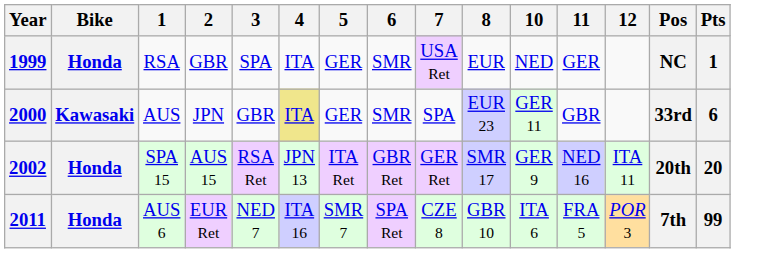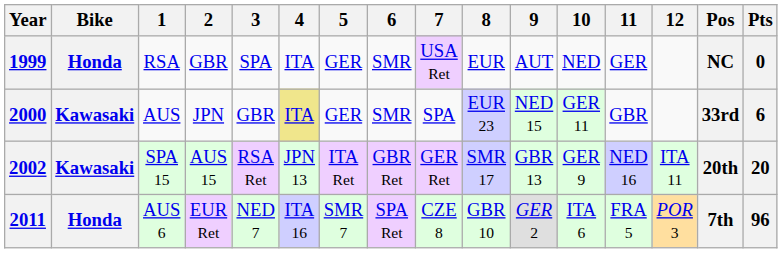 <table class="wikitable" style="text-align:center; font-size:90%">
 <tr>
 <th>Year</th>
 <th>Bike</th>
 <th>1</th>
 <th>2</th>
 <th>3</th>
 <th>4</th>
 <th>5</th>
 <th>6</th>
 <th>7</th>
 <th>8</th>
+<th>9</th>
 <th>10</th>
 <th>11</th>
 <th>12</th>
 <th>Pos</th>
 <th>Pts</th>
 </tr>
 <tr>
 <th align="left"><a href='#'>1999</a></th>
 <th align="left"><a href='#'>Honda</a></th>
 <td><a href='#'>RSA</a></td>
 <td><a href='#'>GBR</a></td>
 <td><a href='#'>SPA</a></td>
 <td><a href='#'>ITA</a></td>
 <td><a href='#'>GER</a></td>
 <td><a href='#'>SMR</a></td>
 <td style="background:#efcfff;"><a href='#'>USA</a><br><small>Ret</small></td>
 <td><a href='#'>EUR</a></td>
+<td><a href='#'>AUT</a></td>
 <td><a href='#'>NED</a></td>
 <td><a href='#'>GER</a></td>
 <td></td>
 <th>NC</th>
-<th>1</th>
+<th>0</th>
 </tr>
 <tr>
 <th align="left"><a href='#'>2000</a></th>
 <th align="left"><a href='#'>Kawasaki</a></th>
 <td><a href='#'>AUS</a></td>
 <td><a href='#'>JPN</a></td>
 <td><a href='#'>GBR</a></td>
 <td style="background: khaki;"><a href='#'>ITA</a></td>
 <td><a href='#'>GER</a></td>
 <td><a href='#'>SMR</a></td>
 <td><a href='#'>SPA</a></td>
 <td style="background:#cfcfff;"><a href='#'>EUR</a><br><small>23</small></td>
+<td style="background:#dfffdf;"><a href='#'>NED</a><br><small>15</small></td>
 <td style="background:#dfffdf;"><a href='#'>GER</a><br><small>11</small></td>
 <td><a href='#'>GBR</a></td>
 <td></td>
 <th>33rd</th>
 <th>6</th>
 </tr>
 <tr>
 <th align="left"><a href='#'>2002</a></th>
-<th align="left"><a href='#'>Honda</a></th>
+<th align="left"><a href='#'>Kawasaki</a></th>
 <td style="background:#dfffdf;"><a href='#'>SPA</a><br><small>15</small></td>
 <td style="background:#dfffdf;"><a href='#'>AUS</a><br><small>15</small></td>
 <td style="background:#efcfff;"><a href='#'>RSA</a><br><small>Ret</small></td>
 <td style="background:#dfffdf;"><a href='#'>JPN</a><br><small>13</small></td>
 <td style="background:#efcfff;"><a href='#'>ITA</a><br><small>Ret</small></td>
 <td style="background:#efcfff;"><a href='#'>GBR</a><br><small>Ret</small></td>
 <td style="background:#efcfff;"><a href='#'>GER</a><br><small>Ret</small></td>
 <td style="background:#cfcfff;"><a href='#'>SMR</a><br><small>17</small></td>
+<td style="background:#dfffdf;"><a href='#'>GBR</a><br><small>13</small></td>
 <td style="background:#dfffdf;"><a href='#'>GER</a><br><small>9</small></td>
 <td style="background:#cfcfff;"><a href='#'>NED</a><br><small>16</small></td>
 <td style="background:#dfffdf;"><a href='#'>ITA</a><br><small>11</small></td>
 <th>20th</th>
 <th>20</th>
 </tr>
 <tr>
 <th align="left"><a href='#'>2011</a></th>
 <th align="left"><a href='#'>Honda</a></th>
 <td style="background:#dfffdf;"><a href='#'>AUS</a><br><small>6</small></td>
 <td style="background:#efcfff;"><a href='#'>EUR</a><br><small>Ret</small></td>
 <td style="background:#dfffdf;"><a href='#'>NED</a><br><small>7</small></td>
 <td style="background:#cfcfff;"><a href='#'>ITA</a><br><small>16</small></td>
 <td style="background:#dfffdf;"><a href='#'>SMR</a><br><small>7</small></td>
 <td style="background:#efcfff;"><a href='#'>SPA</a><br><small>Ret</small></td>
 <td style="background:#dfffdf;"><a href='#'>CZE</a><br><small>8</small></td>
 <td style="background:#dfffdf;"><a href='#'>GBR</a><br><small>10</small></td>
+<td style="background:#DFDFDF;"><em><a href='#'>GER</a></em><br><small>2</small></td>
 <td style="background:#dfffdf;"><a href='#'>ITA</a><br><small>6</small></td>
 <td style="background:#dfffdf;"><a href='#'>FRA</a><br><small>5</small></td>
 <td style="background:#ffdf9f;"><em><a href='#'>POR</a></em><br><small>3</small></td>
 <th>7th</th>
-<th>99</th>
+<th>96</th>
 </tr>
 </table>
